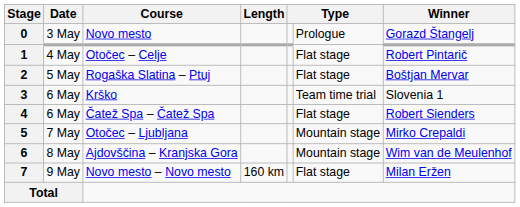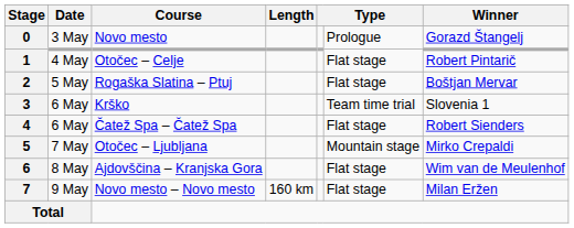 <table class="wikitable">
 <tr>
 <th>Stage</th>
 <th>Date</th>
 <th>Course</th>
 <th>Length</th>
 <th colspan="2">Type</th>
 <th>Winner</th>
 </tr>
 <tr>
 <th style="text-align:center"><span>0</span></th>
 <td align=right>3 May</td>
 <td><a href='#'>Novo mesto</a></td>
 <td style="text-align:center;"></td>
 <td></td>
 <td>Prologue</td>
 <td> <a href='#'>Gorazd Štangelj</a></td>
 </tr>
 <tr>
 <th style="text-align:center" style="border-top-width:4px">1</th>
 <td style="border-top-width:4px" align=right>4 May</td>
 <td style="border-top-width:4px"><a href='#'>Otočec</a> – <a href='#'>Celje</a></td>
 <td align=center style="border-top-width:4px"></td>
 <td style="border-top-width:4px"></td>
 <td>Flat stage</td>
 <td style="border-top-width:4px"> <a href='#'>Robert Pintarič</a></td>
 </tr>
 <tr>
 <th style="text-align:center">2</th>
 <td align=right>5 May</td>
 <td><a href='#'>Rogaška Slatina</a> – <a href='#'>Ptuj</a></td>
 <td style="text-align:center;"></td>
 <td></td>
 <td>Flat stage</td>
 <td> <a href='#'>Boštjan Mervar</a></td>
 </tr>
 <tr>
 <th style="text-align:center">3</th>
 <td align=right>6 May</td>
 <td><a href='#'>Krško</a></td>
 <td style="text-align:center;"></td>
 <td></td>
 <td>Team time trial</td>
 <td> Slovenia 1</td>
 </tr>
 <tr>
 <th style="text-align:center">4</th>
 <td align=right>6 May</td>
 <td><a href='#'>Čatež Spa</a> – <a href='#'>Čatež Spa</a></td>
 <td style="text-align:center;"></td>
 <td></td>
 <td>Flat stage</td>
 <td> <a href='#'>Robert Sienders</a></td>
 </tr>
 <tr>
 <th style="text-align:center">5</th>
 <td align=right>7 May</td>
 <td><a href='#'>Otočec</a> – <a href='#'>Ljubljana</a></td>
 <td style="text-align:center;"></td>
 <td></td>
 <td>Mountain stage</td>
 <td> <a href='#'>Mirko Crepaldi</a></td>
 </tr>
 <tr>
 <th style="text-align:center">6</th>
 <td align=right>8 May</td>
 <td><a href='#'>Ajdovščina</a> – <a href='#'>Kranjska Gora</a></td>
 <td style="text-align:center;"></td>
 <td></td>
-<td>Mountain stage</td>
+<td>Flat stage</td>
 <td> <a href='#'>Wim van de Meulenhof</a></td>
 </tr>
 <tr>
 <th style="text-align:center">7</th>
 <td align=right>9 May</td>
 <td><a href='#'>Novo mesto</a> – <a href='#'>Novo mesto</a></td>
 <td style="text-align:center;">160 km</td>
 <td></td>
 <td>Flat stage</td>
 <td> <a href='#'>Milan Eržen</a></td>
 </tr>
 <tr>
 <th colspan="2">Total</th>
 <td colspan="6" style="text-align:center;"></td>
 </tr>
 </table>
